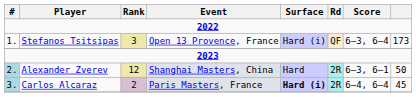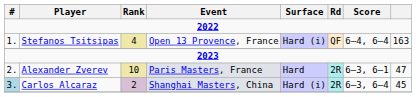 <table class="wikitable sortable">
 <tr>
 <th>#</th>
 <th>Player</th>
 <th>Rank</th>
 <th>Event</th>
 <th>Surface</th>
 <th>Rd</th>
 <th class="unsortable">Score</th>
 <th></th>
 </tr>
 <tr>
 <td colspan=8 style=text-align:center><strong><a href='#'>2022</a></strong></td>
 </tr>
 <tr>
 <td>1.</td>
 <td> <a href='#'>Stefanos Tsitsipas</a></td>
-<td align=center bgcolor=eee8aa>3</td>
+<td align=center bgcolor=eee8aa>4</td>
 <td><a href='#'>Open 13 Provence</a>, France</td>
 <td bgcolor=ccccff>Hard (i)</td>
 <td bgcolor=ffebcd>QF</td>
-<td>6–3, 6–4</td>
-<td align=center>173</td>
+<td>6–4, 6–4</td>
+<td align=center>163</td>
 </tr>
 <tr>
 </tr>
 <tr>
 <td colspan=8 style=text-align:center><strong><a href='#'>2023</a></strong></td>
 </tr>
 <tr>
-<td style="background: lightblue;">2.</td>
+<td>2.</td>
 <td> <a href='#'>Alexander Zverev</a></td>
-<td align=center bgcolor=eee8aa>12</td>
-<td bgcolor=dfe2e9><a href='#'>Shanghai Masters</a>, China</td>
+<td align=center bgcolor=eee8aa>10</td>
+<td bgcolor=dfe2e9><a href='#'>Paris Masters</a>, France</td>
 <td bgcolor=ccccff>Hard</td>
 <td bgcolor=afeeee>2R</td>
 <td>6–3, 6–1</td>
-<td align=center>50</td>
+<td align=center>47</td>
 </tr>
 <tr>
 <td style="background: lightblue;">3.</td>
 <td> <a href='#'>Carlos Alcaraz</a></td>
 <td align=center bgcolor=thistle>2</td>
-<td bgcolor=dfe2e9><a href='#'>Paris Masters</a>, France</td>
-<td bgcolor=ccccff><strong>Hard (i)</strong></td>
+<td bgcolor=dfe2e9><a href='#'>Shanghai Masters</a>, China</td>
+<td bgcolor=ccccff>Hard (i)</td>
 <td bgcolor=afeeee>2R</td>
-<td>6–4, 6–4</td>
+<td>6–3, 6–4</td>
 <td align=center>45</td>
 </tr>
 <tr>
 </tr>
 </table>
